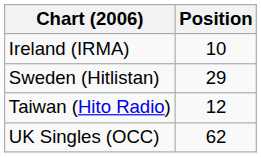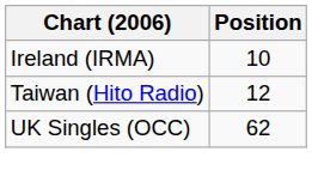 <table class="wikitable sortable">
 <tr>
 <th>Chart (2006)</th>
 <th>Position</th>
 </tr>
 <tr>
 <td>Ireland (IRMA)</td>
 <td align="center">10</td>
 </tr>
 <tr>
-<td>Sweden (Hitlistan)</td>
-<td align="center">29</td>
-</tr>
-<tr>
 <td>Taiwan (<a href='#'>Hito Radio</a>)</td>
 <td style="text-align:center;">12</td>
 </tr>
 <tr>
 <td>UK Singles (OCC)</td>
 <td align="center">62</td>
 </tr>
 </table>
